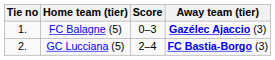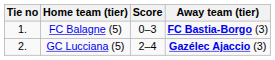 <table class="wikitable" style="text-align: center">
 <tr>
 <th>Tie no</th>
 <th>Home team (tier)</th>
 <th>Score</th>
 <th>Away team (tier)</th>
 </tr>
 <tr>
 <td>1.</td>
 <td><a href='#'>FC Balagne</a> (5)</td>
 <td>0–3</td>
-<td><strong><a href='#'>Gazélec Ajaccio</a></strong> (3)</td>
+<td><strong><a href='#'>FC Bastia-Borgo</a></strong> (3)</td>
 </tr>
 <tr>
 <td>2.</td>
 <td><a href='#'>GC Lucciana</a> (5)</td>
 <td>2–4</td>
-<td><strong><a href='#'>FC Bastia-Borgo</a></strong> (3)</td>
+<td><strong><a href='#'>Gazélec Ajaccio</a></strong> (3)</td>
 </tr>
 </table>
